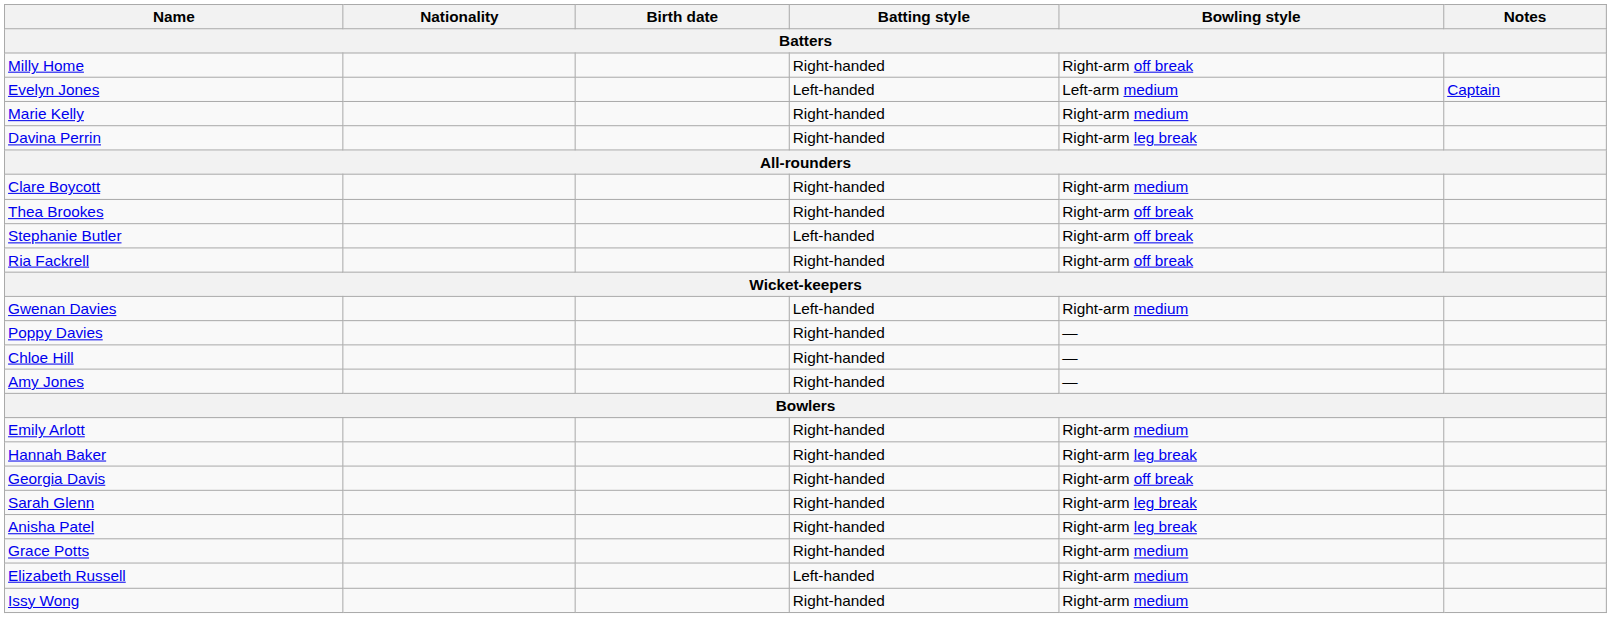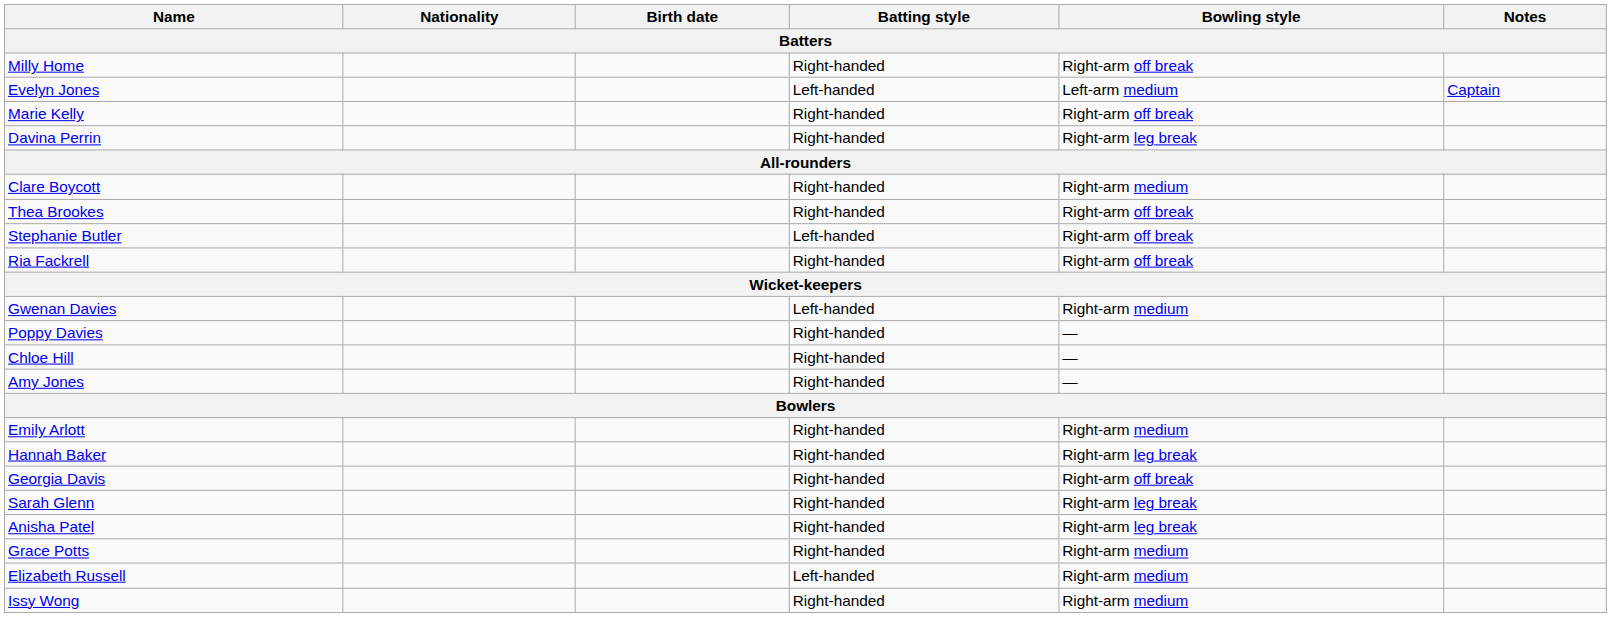 <table class="wikitable"  style="font-size:95%; width:80%;">
 <tr>
 <th>Name</th>
 <th>Nationality</th>
 <th>Birth date</th>
 <th>Batting style</th>
 <th>Bowling style</th>
 <th>Notes</th>
 </tr>
 <tr>
 <th colspan="7">Batters</th>
 </tr>
 <tr>
 <td><a href='#'>Milly Home</a></td>
 <td></td>
 <td></td>
 <td>Right-handed</td>
 <td>Right-arm <a href='#'>off break</a></td>
 <td></td>
 </tr>
 <tr>
 <td><a href='#'>Evelyn Jones</a></td>
 <td></td>
 <td></td>
 <td>Left-handed</td>
 <td>Left-arm <a href='#'>medium</a></td>
 <td><a href='#'>Captain</a></td>
 </tr>
 <tr>
 <td><a href='#'>Marie Kelly</a></td>
 <td></td>
 <td></td>
 <td>Right-handed</td>
-<td>Right-arm <a href='#'>medium</a></td>
+<td>Right-arm <a href='#'>off break</a></td>
 <td></td>
 </tr>
 <tr>
 <td><a href='#'>Davina Perrin</a></td>
 <td></td>
 <td></td>
 <td>Right-handed</td>
 <td>Right-arm <a href='#'>leg break</a></td>
 <td></td>
 </tr>
 <tr>
 <th colspan="7">All-rounders</th>
 </tr>
 <tr>
 <td><a href='#'>Clare Boycott</a></td>
 <td></td>
 <td></td>
 <td>Right-handed</td>
 <td>Right-arm <a href='#'>medium</a></td>
 <td></td>
 </tr>
 <tr>
 <td><a href='#'>Thea Brookes</a></td>
 <td></td>
 <td></td>
 <td>Right-handed</td>
 <td>Right-arm <a href='#'>off break</a></td>
 <td></td>
 </tr>
 <tr>
 <td><a href='#'>Stephanie Butler</a></td>
 <td></td>
 <td></td>
 <td>Left-handed</td>
 <td>Right-arm <a href='#'>off break</a></td>
 <td></td>
 </tr>
 <tr>
 <td><a href='#'>Ria Fackrell</a></td>
 <td></td>
 <td></td>
 <td>Right-handed</td>
 <td>Right-arm <a href='#'>off break</a></td>
 <td></td>
 </tr>
 <tr>
 <th colspan="7">Wicket-keepers</th>
 </tr>
 <tr>
 <td><a href='#'>Gwenan Davies</a></td>
 <td></td>
 <td></td>
 <td>Left-handed</td>
 <td>Right-arm <a href='#'>medium</a></td>
 <td></td>
 </tr>
 <tr>
 <td><a href='#'>Poppy Davies</a></td>
 <td></td>
 <td></td>
 <td>Right-handed</td>
 <td>—</td>
 <td></td>
 </tr>
 <tr>
 <td><a href='#'>Chloe Hill</a></td>
 <td></td>
 <td></td>
 <td>Right-handed</td>
 <td>—</td>
 <td></td>
 </tr>
 <tr>
 <td><a href='#'>Amy Jones</a></td>
 <td></td>
 <td></td>
 <td>Right-handed</td>
 <td>—</td>
 <td></td>
 </tr>
 <tr>
 <th colspan="7">Bowlers</th>
 </tr>
 <tr>
 <td><a href='#'>Emily Arlott</a></td>
 <td></td>
 <td></td>
 <td>Right-handed</td>
 <td>Right-arm <a href='#'>medium</a></td>
 <td></td>
 </tr>
 <tr>
 <td><a href='#'>Hannah Baker</a></td>
 <td></td>
 <td></td>
 <td>Right-handed</td>
 <td>Right-arm <a href='#'>leg break</a></td>
 <td></td>
 </tr>
 <tr>
 <td><a href='#'>Georgia Davis</a></td>
 <td></td>
 <td></td>
 <td>Right-handed</td>
 <td>Right-arm <a href='#'>off break</a></td>
 <td></td>
 </tr>
 <tr>
 <td><a href='#'>Sarah Glenn</a></td>
 <td></td>
 <td></td>
 <td>Right-handed</td>
 <td>Right-arm <a href='#'>leg break</a></td>
 <td></td>
 </tr>
 <tr>
 <td><a href='#'>Anisha Patel</a></td>
 <td></td>
 <td></td>
 <td>Right-handed</td>
 <td>Right-arm <a href='#'>leg break</a></td>
 <td></td>
 </tr>
 <tr>
 <td><a href='#'>Grace Potts</a></td>
 <td></td>
 <td></td>
 <td>Right-handed</td>
 <td>Right-arm <a href='#'>medium</a></td>
 <td></td>
 </tr>
 <tr>
 <td><a href='#'>Elizabeth Russell</a></td>
 <td></td>
 <td></td>
 <td>Left-handed</td>
 <td>Right-arm <a href='#'>medium</a></td>
 <td></td>
 </tr>
 <tr>
 <td><a href='#'>Issy Wong</a></td>
 <td></td>
 <td></td>
 <td>Right-handed</td>
 <td>Right-arm <a href='#'>medium</a></td>
 <td></td>
 </tr>
 </table>
